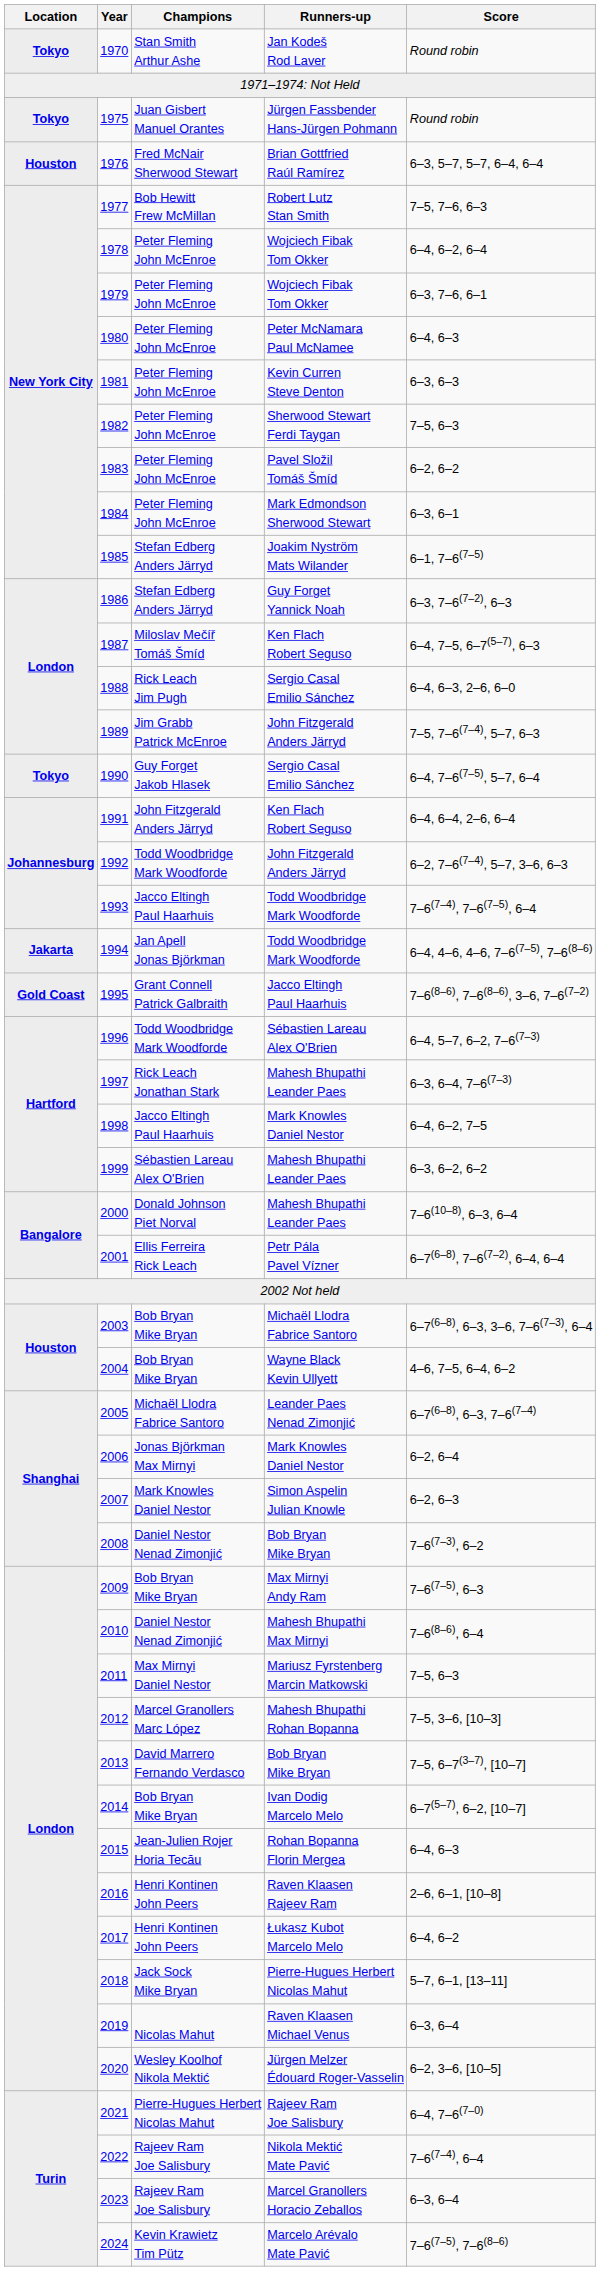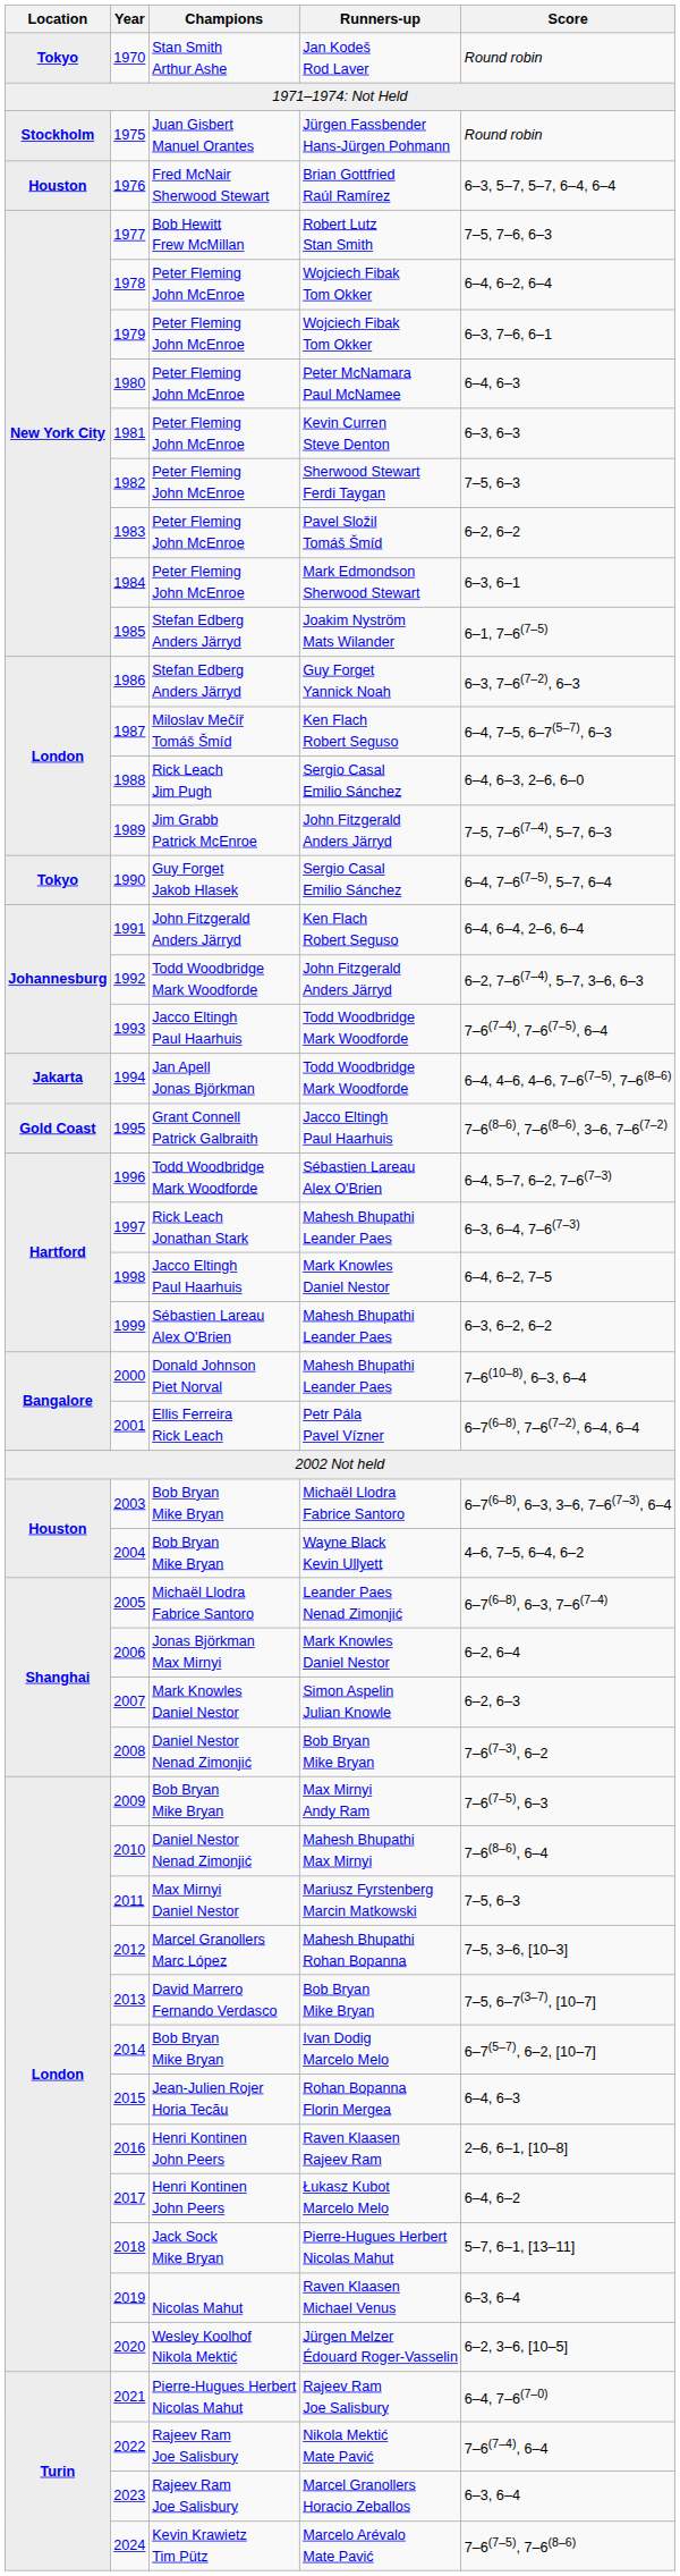 <table class="wikitable sortable" style="font-size:1.00em; line-height:1.5em;">
 <tr>
 <th>Location</th>
 <th>Year</th>
 <th>Champions</th>
 <th>Runners-up</th>
 <th>Score</th>
 </tr>
 <tr>
 <th rowspan="1" style="background:#ededed"><a href='#'>Tokyo</a></th>
 <td><a href='#'>1970</a></td>
 <td> <a href='#'>Stan Smith</a> <br> <a href='#'>Arthur Ashe</a> </td>
 <td> <a href='#'>Jan Kodeš</a><br> <a href='#'>Rod Laver</a></td>
 <td><em>Round robin</em></td>
 </tr>
 <tr bgcolor=#efefef>
 <td colspan=5 align=center><em>1971–1974: Not Held</em></td>
 </tr>
 <tr>
-<th rowspan="1" style="background:#ededed"><a href='#'>Tokyo</a></th>
+<th rowspan="1" style="background:#ededed"><a href='#'>Stockholm</a></th>
 <td><a href='#'>1975</a></td>
 <td> <a href='#'>Juan Gisbert</a> <br> <a href='#'>Manuel Orantes</a> </td>
 <td> <a href='#'>Jürgen Fassbender</a><br> <a href='#'>Hans-Jürgen Pohmann</a></td>
 <td><em>Round robin</em></td>
 </tr>
 <tr>
 <th rowspan="1" style="background:#ededed"><a href='#'>Houston</a></th>
 <td><a href='#'>1976</a></td>
 <td> <a href='#'>Fred McNair</a> <br> <a href='#'>Sherwood Stewart</a> </td>
 <td> <a href='#'>Brian Gottfried</a><br> <a href='#'>Raúl Ramírez</a></td>
 <td>6–3, 5–7, 5–7, 6–4, 6–4</td>
 </tr>
 <tr>
 <th rowspan="9" style="background:#ededed"><a href='#'>New York City</a></th>
 <td><a href='#'>1977</a></td>
 <td> <a href='#'>Bob Hewitt</a> <br> <a href='#'>Frew McMillan</a> </td>
 <td> <a href='#'>Robert Lutz</a><br> <a href='#'>Stan Smith</a></td>
 <td>7–5, 7–6, 6–3</td>
 </tr>
 <tr>
 <td><a href='#'>1978</a></td>
 <td> <a href='#'>Peter Fleming</a> <br> <a href='#'>John McEnroe</a> </td>
 <td> <a href='#'>Wojciech Fibak</a><br> <a href='#'>Tom Okker</a></td>
 <td>6–4, 6–2, 6–4</td>
 </tr>
 <tr>
 <td><a href='#'>1979</a></td>
 <td> <a href='#'>Peter Fleming</a> <br> <a href='#'>John McEnroe</a> </td>
 <td> <a href='#'>Wojciech Fibak</a><br> <a href='#'>Tom Okker</a></td>
 <td>6–3, 7–6, 6–1</td>
 </tr>
 <tr>
 <td><a href='#'>1980</a></td>
 <td> <a href='#'>Peter Fleming</a> <br> <a href='#'>John McEnroe</a> </td>
 <td> <a href='#'>Peter McNamara</a><br> <a href='#'>Paul McNamee</a></td>
 <td>6–4, 6–3</td>
 </tr>
 <tr>
 <td><a href='#'>1981</a></td>
 <td> <a href='#'>Peter Fleming</a> <br> <a href='#'>John McEnroe</a> </td>
 <td> <a href='#'>Kevin Curren</a><br> <a href='#'>Steve Denton</a></td>
 <td>6–3, 6–3</td>
 </tr>
 <tr>
 <td><a href='#'>1982</a></td>
 <td> <a href='#'>Peter Fleming</a> <br> <a href='#'>John McEnroe</a> </td>
 <td> <a href='#'>Sherwood Stewart</a><br> <a href='#'>Ferdi Taygan</a></td>
 <td>7–5, 6–3</td>
 </tr>
 <tr>
 <td><a href='#'>1983</a></td>
 <td> <a href='#'>Peter Fleming</a> <br> <a href='#'>John McEnroe</a> </td>
 <td> <a href='#'>Pavel Složil</a><br> <a href='#'>Tomáš Šmíd</a></td>
 <td>6–2, 6–2</td>
 </tr>
 <tr>
 <td><a href='#'>1984</a></td>
 <td> <a href='#'>Peter Fleming</a> <br> <a href='#'>John McEnroe</a> </td>
 <td> <a href='#'>Mark Edmondson</a><br> <a href='#'>Sherwood Stewart</a></td>
 <td>6–3, 6–1</td>
 </tr>
 <tr>
 <td><a href='#'>1985</a></td>
 <td> <a href='#'>Stefan Edberg</a> <br> <a href='#'>Anders Järryd</a> </td>
 <td> <a href='#'>Joakim Nyström</a><br> <a href='#'>Mats Wilander</a></td>
 <td>6–1, 7–6<sup>(7–5)</sup></td>
 </tr>
 <tr>
 <th rowspan="4" style="background:#ededed"><a href='#'>London</a></th>
 <td><a href='#'>1986</a></td>
 <td> <a href='#'>Stefan Edberg</a> <br> <a href='#'>Anders Järryd</a> </td>
 <td> <a href='#'>Guy Forget</a><br> <a href='#'>Yannick Noah</a></td>
 <td>6–3, 7–6<sup>(7–2)</sup>, 6–3</td>
 </tr>
 <tr>
 <td><a href='#'>1987</a></td>
 <td> <a href='#'>Miloslav Mečíř</a> <br> <a href='#'>Tomáš Šmíd</a> </td>
 <td> <a href='#'>Ken Flach</a><br> <a href='#'>Robert Seguso</a></td>
 <td>6–4, 7–5, 6–7<sup>(5–7)</sup>, 6–3</td>
 </tr>
 <tr>
 <td><a href='#'>1988</a></td>
 <td> <a href='#'>Rick Leach</a> <br> <a href='#'>Jim Pugh</a> </td>
 <td> <a href='#'>Sergio Casal</a><br> <a href='#'>Emilio Sánchez</a></td>
 <td>6–4, 6–3, 2–6, 6–0</td>
 </tr>
 <tr>
 <td><a href='#'>1989</a></td>
 <td> <a href='#'>Jim Grabb</a> <br> <a href='#'>Patrick McEnroe</a> </td>
 <td> <a href='#'>John Fitzgerald</a><br> <a href='#'>Anders Järryd</a></td>
 <td>7–5, 7–6<sup>(7–4)</sup>, 5–7, 6–3</td>
 </tr>
 <tr>
 <th rowspan="1" style="background:#ededed"><a href='#'>Tokyo</a></th>
 <td><a href='#'>1990</a></td>
 <td> <a href='#'>Guy Forget</a> <br> <a href='#'>Jakob Hlasek</a> </td>
 <td> <a href='#'>Sergio Casal</a><br> <a href='#'>Emilio Sánchez</a></td>
 <td>6–4, 7–6<sup>(7–5)</sup>, 5–7, 6–4</td>
 </tr>
 <tr>
 <th rowspan="3" style="background:#ededed"><a href='#'>Johannesburg</a></th>
 <td><a href='#'>1991</a></td>
 <td> <a href='#'>John Fitzgerald</a> <br> <a href='#'>Anders Järryd</a> </td>
 <td> <a href='#'>Ken Flach</a><br> <a href='#'>Robert Seguso</a></td>
 <td>6–4, 6–4, 2–6, 6–4</td>
 </tr>
 <tr>
 <td><a href='#'>1992</a></td>
 <td> <a href='#'>Todd Woodbridge</a> <br> <a href='#'>Mark Woodforde</a> </td>
 <td> <a href='#'>John Fitzgerald</a><br> <a href='#'>Anders Järryd</a></td>
 <td>6–2, 7–6<sup>(7–4)</sup>, 5–7, 3–6, 6–3</td>
 </tr>
 <tr>
 <td><a href='#'>1993</a></td>
 <td> <a href='#'>Jacco Eltingh</a> <br> <a href='#'>Paul Haarhuis</a> </td>
 <td> <a href='#'>Todd Woodbridge</a><br> <a href='#'>Mark Woodforde</a></td>
 <td>7–6<sup>(7–4)</sup>, 7–6<sup>(7–5)</sup>, 6–4</td>
 </tr>
 <tr>
 <th rowspan="1" style="background:#ededed"><a href='#'>Jakarta</a></th>
 <td><a href='#'>1994</a></td>
 <td> <a href='#'>Jan Apell</a> <br> <a href='#'>Jonas Björkman</a> </td>
 <td> <a href='#'>Todd Woodbridge</a><br> <a href='#'>Mark Woodforde</a></td>
 <td>6–4, 4–6, 4–6, 7–6<sup>(7–5)</sup>, 7–6<sup>(8–6)</sup></td>
 </tr>
 <tr>
 <th rowspan="1" style="background:#ededed"><a href='#'>Gold Coast</a></th>
 <td><a href='#'>1995</a></td>
 <td> <a href='#'>Grant Connell</a> <br> <a href='#'>Patrick Galbraith</a> </td>
 <td> <a href='#'>Jacco Eltingh</a><br> <a href='#'>Paul Haarhuis</a></td>
 <td>7–6<sup>(8–6)</sup>, 7–6<sup>(8–6)</sup>, 3–6, 7–6<sup>(7–2)</sup></td>
 </tr>
 <tr>
 <th rowspan="4" style="background:#ededed"><a href='#'>Hartford</a></th>
 <td><a href='#'>1996</a></td>
 <td> <a href='#'>Todd Woodbridge</a> <br> <a href='#'>Mark Woodforde</a> </td>
 <td> <a href='#'>Sébastien Lareau</a><br> <a href='#'>Alex O'Brien</a></td>
 <td>6–4, 5–7, 6–2, 7–6<sup>(7–3)</sup></td>
 </tr>
 <tr>
 <td><a href='#'>1997</a></td>
 <td> <a href='#'>Rick Leach</a> <br> <a href='#'>Jonathan Stark</a> </td>
 <td> <a href='#'>Mahesh Bhupathi</a><br> <a href='#'>Leander Paes</a></td>
 <td>6–3, 6–4, 7–6<sup>(7–3)</sup></td>
 </tr>
 <tr>
 <td><a href='#'>1998</a></td>
 <td> <a href='#'>Jacco Eltingh</a> <br> <a href='#'>Paul Haarhuis</a> </td>
 <td> <a href='#'>Mark Knowles</a><br> <a href='#'>Daniel Nestor</a></td>
 <td>6–4, 6–2, 7–5</td>
 </tr>
 <tr>
 <td><a href='#'>1999</a></td>
 <td> <a href='#'>Sébastien Lareau</a> <br> <a href='#'>Alex O'Brien</a> </td>
 <td> <a href='#'>Mahesh Bhupathi</a><br> <a href='#'>Leander Paes</a></td>
 <td>6–3, 6–2, 6–2</td>
 </tr>
 <tr>
 <th rowspan="2" style="background:#ededed"><a href='#'>Bangalore</a></th>
 <td><a href='#'>2000</a></td>
 <td> <a href='#'>Donald Johnson</a> <br> <a href='#'>Piet Norval</a> </td>
 <td> <a href='#'>Mahesh Bhupathi</a><br> <a href='#'>Leander Paes</a></td>
 <td>7–6<sup>(10–8)</sup>, 6–3, 6–4</td>
 </tr>
 <tr>
 <td><a href='#'>2001</a><br></td>
 <td> <a href='#'>Ellis Ferreira</a> <br> <a href='#'>Rick Leach</a> </td>
 <td> <a href='#'>Petr Pála</a><br> <a href='#'>Pavel Vízner</a></td>
 <td>6–7<sup>(6–8)</sup>, 7–6<sup>(7–2)</sup>, 6–4, 6–4</td>
 </tr>
 <tr bgcolor=#efefef>
 <td colspan=5 align=center><em>2002 Not held</em></td>
 </tr>
 <tr>
 <th rowspan="2" style="background:#ededed"><a href='#'>Houston</a></th>
 <td><a href='#'>2003</a></td>
 <td> <a href='#'>Bob Bryan</a> <br> <a href='#'>Mike Bryan</a> </td>
 <td> <a href='#'>Michaël Llodra</a><br> <a href='#'>Fabrice Santoro</a></td>
 <td>6–7<sup>(6–8)</sup>, 6–3, 3–6, 7–6<sup>(7–3)</sup>, 6–4</td>
 </tr>
 <tr>
 <td><a href='#'>2004</a></td>
 <td> <a href='#'>Bob Bryan</a> <br> <a href='#'>Mike Bryan</a> </td>
 <td> <a href='#'>Wayne Black</a><br> <a href='#'>Kevin Ullyett</a></td>
 <td>4–6, 7–5, 6–4, 6–2</td>
 </tr>
 <tr>
 <th rowspan="4" style="background:#ededed"><a href='#'>Shanghai</a></th>
 <td><a href='#'>2005</a></td>
 <td> <a href='#'>Michaël Llodra</a> <br> <a href='#'>Fabrice Santoro</a> </td>
 <td> <a href='#'>Leander Paes</a><br> <a href='#'>Nenad Zimonjić</a></td>
 <td>6–7<sup>(6–8)</sup>, 6–3, 7–6<sup>(7–4)</sup></td>
 </tr>
 <tr>
 <td><a href='#'>2006</a></td>
 <td> <a href='#'>Jonas Björkman</a> <br> <a href='#'>Max Mirnyi</a> </td>
 <td> <a href='#'>Mark Knowles</a><br> <a href='#'>Daniel Nestor</a></td>
 <td>6–2, 6–4</td>
 </tr>
 <tr>
 <td><a href='#'>2007</a></td>
 <td> <a href='#'>Mark Knowles</a> <br> <a href='#'>Daniel Nestor</a> </td>
 <td> <a href='#'>Simon Aspelin</a><br> <a href='#'>Julian Knowle</a></td>
 <td>6–2, 6–3</td>
 </tr>
 <tr>
 <td><a href='#'>2008</a></td>
 <td> <a href='#'>Daniel Nestor</a> <br> <a href='#'>Nenad Zimonjić</a> </td>
 <td> <a href='#'>Bob Bryan</a><br> <a href='#'>Mike Bryan</a></td>
 <td>7–6<sup>(7–3)</sup>, 6–2</td>
 </tr>
 <tr>
 <th rowspan="12" style="background:#ededed"><a href='#'>London</a></th>
 <td><a href='#'>2009</a></td>
 <td> <a href='#'>Bob Bryan</a> <br> <a href='#'>Mike Bryan</a> </td>
 <td> <a href='#'>Max Mirnyi</a><br> <a href='#'>Andy Ram</a></td>
 <td>7–6<sup>(7–5)</sup>, 6–3</td>
 </tr>
 <tr>
 <td><a href='#'>2010</a></td>
 <td> <a href='#'>Daniel Nestor</a> <br> <a href='#'>Nenad Zimonjić</a> </td>
 <td> <a href='#'>Mahesh Bhupathi</a><br> <a href='#'>Max Mirnyi</a></td>
 <td>7–6<sup>(8–6)</sup>, 6–4</td>
 </tr>
 <tr>
 <td><a href='#'>2011</a></td>
 <td> <a href='#'>Max Mirnyi</a> <br> <a href='#'>Daniel Nestor</a> </td>
 <td> <a href='#'>Mariusz Fyrstenberg</a><br> <a href='#'>Marcin Matkowski</a></td>
 <td>7–5, 6–3</td>
 </tr>
 <tr>
 <td><a href='#'>2012</a></td>
 <td> <a href='#'>Marcel Granollers</a> <br> <a href='#'>Marc López</a> </td>
 <td> <a href='#'>Mahesh Bhupathi</a><br> <a href='#'>Rohan Bopanna</a></td>
 <td>7–5, 3–6, [10–3]</td>
 </tr>
 <tr>
 <td><a href='#'>2013</a></td>
 <td> <a href='#'>David Marrero</a> <br> <a href='#'>Fernando Verdasco</a> </td>
 <td> <a href='#'>Bob Bryan</a><br> <a href='#'>Mike Bryan</a></td>
 <td>7–5, 6–7<sup>(3–7)</sup>, [10–7]</td>
 </tr>
 <tr>
 <td><a href='#'>2014</a></td>
 <td> <a href='#'>Bob Bryan</a> <br> <a href='#'>Mike Bryan</a> </td>
 <td> <a href='#'>Ivan Dodig</a><br> <a href='#'>Marcelo Melo</a></td>
 <td>6–7<sup>(5–7)</sup>, 6–2, [10–7]</td>
 </tr>
 <tr>
 <td><a href='#'>2015</a></td>
 <td> <a href='#'>Jean-Julien Rojer</a> <br> <a href='#'>Horia Tecău</a> </td>
 <td> <a href='#'>Rohan Bopanna</a><br> <a href='#'>Florin Mergea</a></td>
 <td>6–4, 6–3</td>
 </tr>
 <tr>
 <td><a href='#'>2016</a></td>
 <td> <a href='#'>Henri Kontinen</a> <br> <a href='#'>John Peers</a> </td>
 <td> <a href='#'>Raven Klaasen</a><br> <a href='#'>Rajeev Ram</a></td>
 <td>2–6, 6–1, [10–8]</td>
 </tr>
 <tr>
 <td><a href='#'>2017</a></td>
 <td> <a href='#'>Henri Kontinen</a> <br> <a href='#'>John Peers</a> </td>
 <td> <a href='#'>Łukasz Kubot</a><br> <a href='#'>Marcelo Melo</a></td>
 <td>6–4, 6–2</td>
 </tr>
 <tr>
 <td><a href='#'>2018</a></td>
 <td> <a href='#'>Jack Sock</a> <br> <a href='#'>Mike Bryan</a> </td>
 <td> <a href='#'>Pierre-Hugues Herbert</a> <br> <a href='#'>Nicolas Mahut</a></td>
 <td>5–7, 6–1, [13–11]</td>
 </tr>
 <tr>
 <td><a href='#'>2019</a></td>
 <td><br> <a href='#'>Nicolas Mahut</a> </td>
 <td> <a href='#'>Raven Klaasen</a><br> <a href='#'>Michael Venus</a></td>
 <td>6–3, 6–4</td>
 </tr>
 <tr>
 <td><a href='#'>2020</a></td>
 <td> <a href='#'>Wesley Koolhof</a> <br> <a href='#'>Nikola Mektić</a> </td>
 <td> <a href='#'>Jürgen Melzer</a><br> <a href='#'>Édouard Roger-Vasselin</a></td>
 <td>6–2, 3–6, [10–5]</td>
 </tr>
 <tr>
 <th rowspan="4" style="background:#ededed"><a href='#'>Turin</a></th>
 <td><a href='#'>2021</a></td>
 <td> <a href='#'>Pierre-Hugues Herbert</a> <br> <a href='#'>Nicolas Mahut</a> </td>
 <td> <a href='#'>Rajeev Ram</a><br> <a href='#'>Joe Salisbury</a></td>
 <td>6–4, 7–6<sup>(7–0)</sup></td>
 </tr>
 <tr>
 <td><a href='#'>2022</a></td>
 <td> <a href='#'>Rajeev Ram</a> <br> <a href='#'>Joe Salisbury</a> </td>
 <td> <a href='#'>Nikola Mektić</a><br> <a href='#'>Mate Pavić</a></td>
 <td>7–6<sup>(7–4)</sup>, 6–4</td>
 </tr>
 <tr>
 <td><a href='#'>2023</a></td>
 <td> <a href='#'>Rajeev Ram</a> <br> <a href='#'>Joe Salisbury</a> </td>
 <td> <a href='#'>Marcel Granollers</a> <br>  <a href='#'>Horacio Zeballos</a></td>
 <td>6–3, 6–4</td>
 </tr>
 <tr>
 <td><a href='#'>2024</a></td>
 <td> <a href='#'>Kevin Krawietz</a> <br> <a href='#'>Tim Pütz</a> </td>
 <td> <a href='#'>Marcelo Arévalo</a><br> <a href='#'>Mate Pavić</a></td>
 <td>7–6<sup>(7–5)</sup>, 7–6<sup>(8–6)</sup></td>
 </tr>
 </table>
